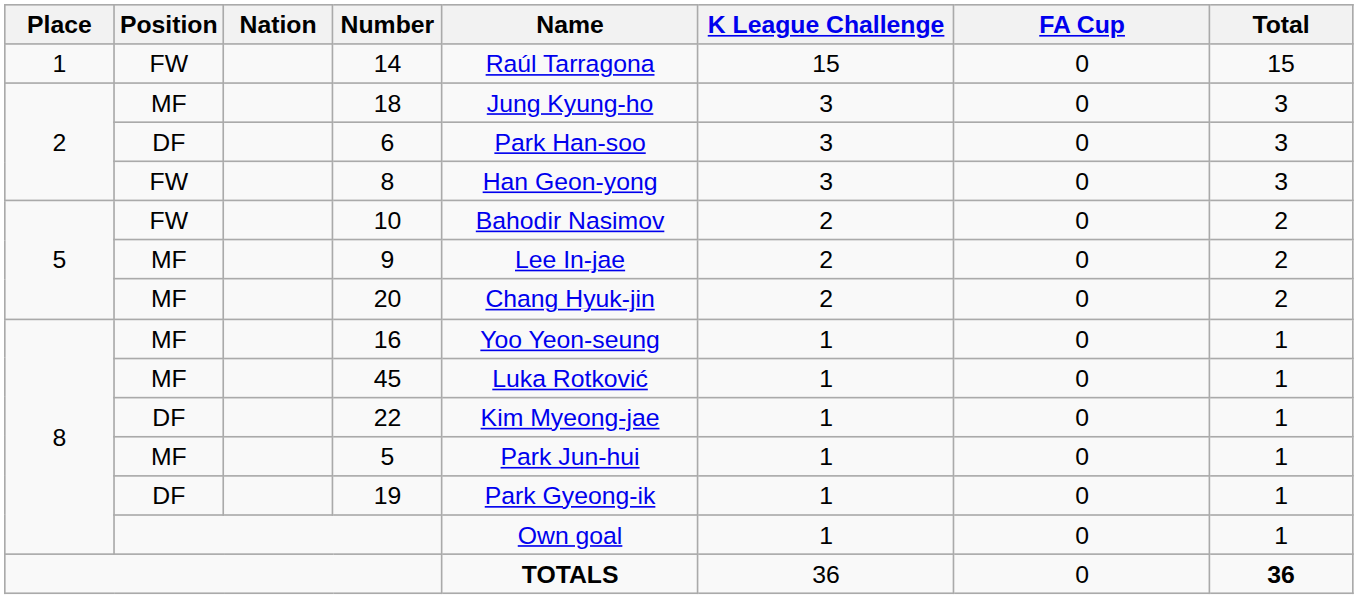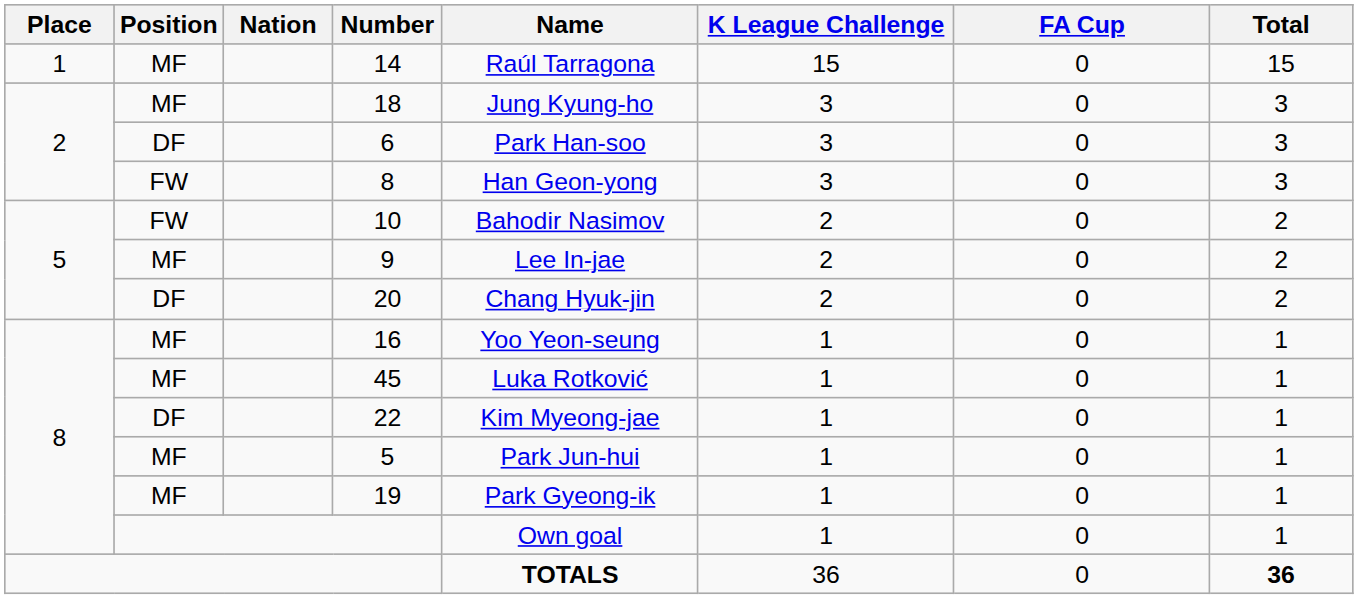 <table class="wikitable" style="font-size: 95%; text-align: center;">
 <tr>
 <th width=60>Place</th>
 <th width=60>Position</th>
 <th width=60>Nation</th>
 <th width=60>Number</th>
 <th width=150>Name</th>
 <th width=150><a href='#'>K League Challenge</a></th>
 <th width=150><a href='#'>FA Cup</a></th>
 <th width=80><strong>Total</strong></th>
 </tr>
 <tr>
 <td>1</td>
-<td>FW</td>
+<td>MF</td>
 <td></td>
 <td>14</td>
 <td><a href='#'>Raúl Tarragona</a></td>
 <td>15</td>
 <td>0</td>
 <td>15</td>
 </tr>
 <tr>
 <td rowspan="3">2</td>
 <td>MF</td>
 <td></td>
 <td>18</td>
 <td><a href='#'>Jung Kyung-ho</a></td>
 <td>3</td>
 <td>0</td>
 <td>3</td>
 </tr>
 <tr>
 <td>DF</td>
 <td></td>
 <td>6</td>
 <td><a href='#'>Park Han-soo</a></td>
 <td>3</td>
 <td>0</td>
 <td>3</td>
 </tr>
 <tr>
 <td>FW</td>
 <td></td>
 <td>8</td>
 <td><a href='#'>Han Geon-yong</a></td>
 <td>3</td>
 <td>0</td>
 <td>3</td>
 </tr>
 <tr>
 <td rowspan="3">5</td>
 <td>FW</td>
 <td></td>
 <td>10</td>
 <td><a href='#'>Bahodir Nasimov</a></td>
 <td>2</td>
 <td>0</td>
 <td>2</td>
 </tr>
 <tr>
 <td>MF</td>
 <td></td>
 <td>9</td>
 <td><a href='#'>Lee In-jae</a></td>
 <td>2</td>
 <td>0</td>
 <td>2</td>
 </tr>
 <tr>
-<td>MF</td>
+<td>DF</td>
 <td></td>
 <td>20</td>
 <td><a href='#'>Chang Hyuk-jin</a></td>
 <td>2</td>
 <td>0</td>
 <td>2</td>
 </tr>
 <tr>
 <td rowspan="6">8</td>
 <td>MF</td>
 <td></td>
 <td>16</td>
 <td><a href='#'>Yoo Yeon-seung</a></td>
 <td>1</td>
 <td>0</td>
 <td>1</td>
 </tr>
 <tr>
 <td>MF</td>
 <td></td>
 <td>45</td>
 <td><a href='#'>Luka Rotković</a></td>
 <td>1</td>
 <td>0</td>
 <td>1</td>
 </tr>
 <tr>
 <td>DF</td>
 <td></td>
 <td>22</td>
 <td><a href='#'>Kim Myeong-jae</a></td>
 <td>1</td>
 <td>0</td>
 <td>1</td>
 </tr>
 <tr>
 <td>MF</td>
 <td></td>
 <td>5</td>
 <td><a href='#'>Park Jun-hui</a></td>
 <td>1</td>
 <td>0</td>
 <td>1</td>
 </tr>
 <tr>
-<td>DF</td>
+<td>MF</td>
 <td></td>
 <td>19</td>
 <td><a href='#'>Park Gyeong-ik</a></td>
 <td>1</td>
 <td>0</td>
 <td>1</td>
 </tr>
 <tr>
 <td colspan="3"></td>
 <td><a href='#'>Own goal</a></td>
 <td>1</td>
 <td>0</td>
 <td>1</td>
 </tr>
 <tr>
 <td colspan="4"></td>
 <td><strong>TOTALS</strong></td>
 <td>36</td>
 <td>0</td>
 <td><strong>36</strong></td>
 </tr>
 </table>
